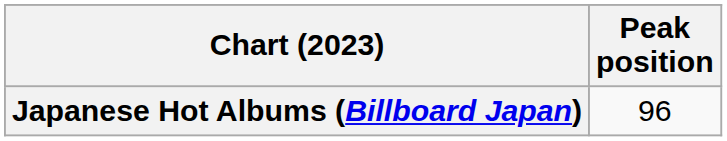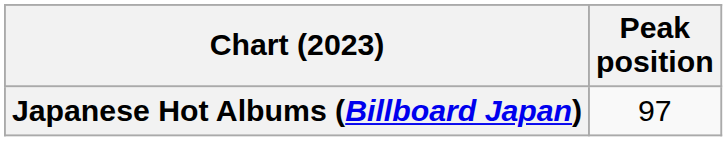 <table class="wikitable sortable plainrowheaders" style="text-align:center">
 <tr>
 <th scope="col">Chart (2023)</th>
 <th scope="col">Peak<br>position</th>
 </tr>
 <tr>
 <th scope="row">Japanese Hot Albums (<em><a href='#'>Billboard Japan</a></em>)</th>
-<td>96</td>
+<td>97</td>
 </tr>
 </table>
